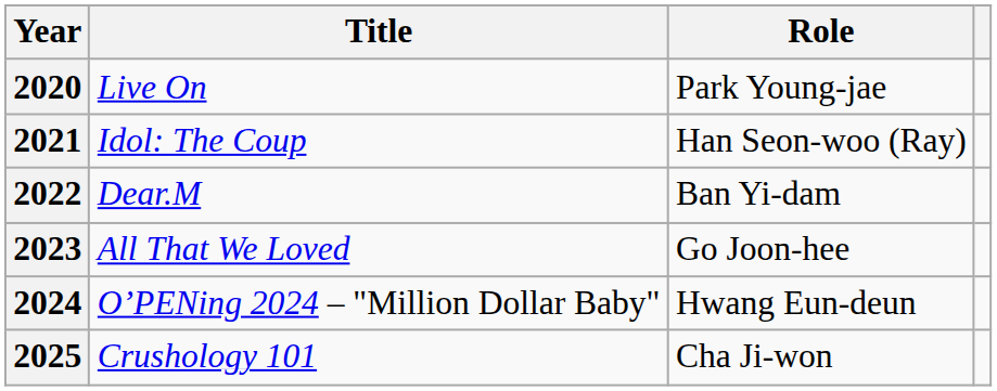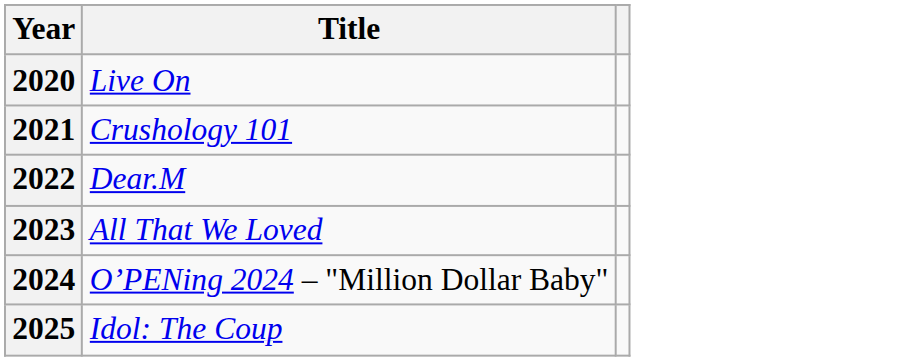 <table class="wikitable plainrowheaders sortable">
 <tr>
 <th scope="col">Year</th>
 <th scope="col">Title</th>
-<th scope="col">Role</th>
 <th scope="col" class="unsortable"></th>
 </tr>
 <tr>
 <th scope="row">2020</th>
 <td><em><a href='#'>Live On</a></em></td>
-<td>Park Young-jae</td>
 <td style="text-align:center"></td>
 </tr>
 <tr>
 <th scope="row">2021</th>
-<td><em><a href='#'>Idol: The Coup</a></em></td>
-<td>Han Seon-woo (Ray)</td>
+<td><em><a href='#'>Crushology 101</a></em></td>
 <td style="text-align:center"></td>
 </tr>
 <tr>
 <th scope="row">2022</th>
 <td><em><a href='#'>Dear.M</a></em></td>
-<td>Ban Yi-dam</td>
 <td style="text-align:center"></td>
 </tr>
 <tr>
 <th scope="row">2023</th>
 <td><em><a href='#'>All That We Loved</a></em></td>
-<td>Go Joon-hee</td>
 <td style="text-align:center"></td>
 </tr>
 <tr>
 <th scope="row">2024</th>
 <td><em><a href='#'>O’PENing 2024</a></em> – "Million Dollar Baby"</td>
-<td>Hwang Eun-deun</td>
 <td style="text-align:center"></td>
 </tr>
 <tr>
 <th scope="row">2025</th>
-<td><em><a href='#'>Crushology 101</a></em></td>
-<td>Cha Ji-won</td>
+<td><em><a href='#'>Idol: The Coup</a></em></td>
 <td style="text-align:center"></td>
 </tr>
 </table>
